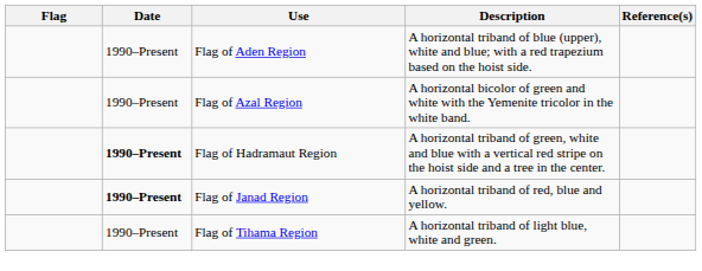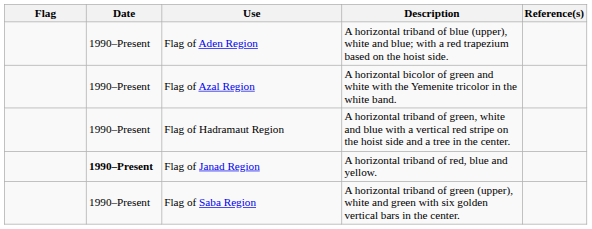 <table class="wikitable">
 <tr>
 <th style="width:110px;">Flag</th>
 <th style="width:100px;">Date</th>
 <th style="width:250px;">Use</th>
 <th style="width:250px;">Description</th>
 <th>Reference(s)</th>
 </tr>
 <tr>
 <td></td>
 <td>1990–Present</td>
 <td>Flag of <a href='#'>Aden Region</a></td>
 <td>A horizontal triband of blue (upper), white and blue; with a red trapezium based on the hoist side.</td>
 <td></td>
 </tr>
 <tr>
 <td></td>
 <td>1990–Present</td>
 <td>Flag of <a href='#'>Azal Region</a></td>
 <td>A horizontal bicolor of green and white with the Yemenite tricolor in the white band.</td>
 <td></td>
 </tr>
 <tr>
 <td></td>
-<td><strong>1990–Present</strong></td>
+<td>1990–Present</td>
 <td>Flag of Hadramaut Region</td>
 <td>A horizontal triband of green, white and blue with a vertical red stripe on the hoist side and a tree in the center.</td>
 <td></td>
 </tr>
 <tr>
 <td></td>
 <td><strong>1990–Present</strong></td>
 <td>Flag of <a href='#'>Janad Region</a></td>
 <td>A horizontal triband of red, blue and yellow.</td>
 <td></td>
 </tr>
 <tr>
 <td></td>
 <td>1990–Present</td>
-<td>Flag of <a href='#'>Tihama Region</a></td>
-<td>A horizontal triband of light blue, white and green.</td>
+<td>Flag of <a href='#'>Saba Region</a></td>
+<td>A horizontal triband of green (upper), white and green with six golden vertical bars in the center.</td>
 <td></td>
 </tr>
 </table>
